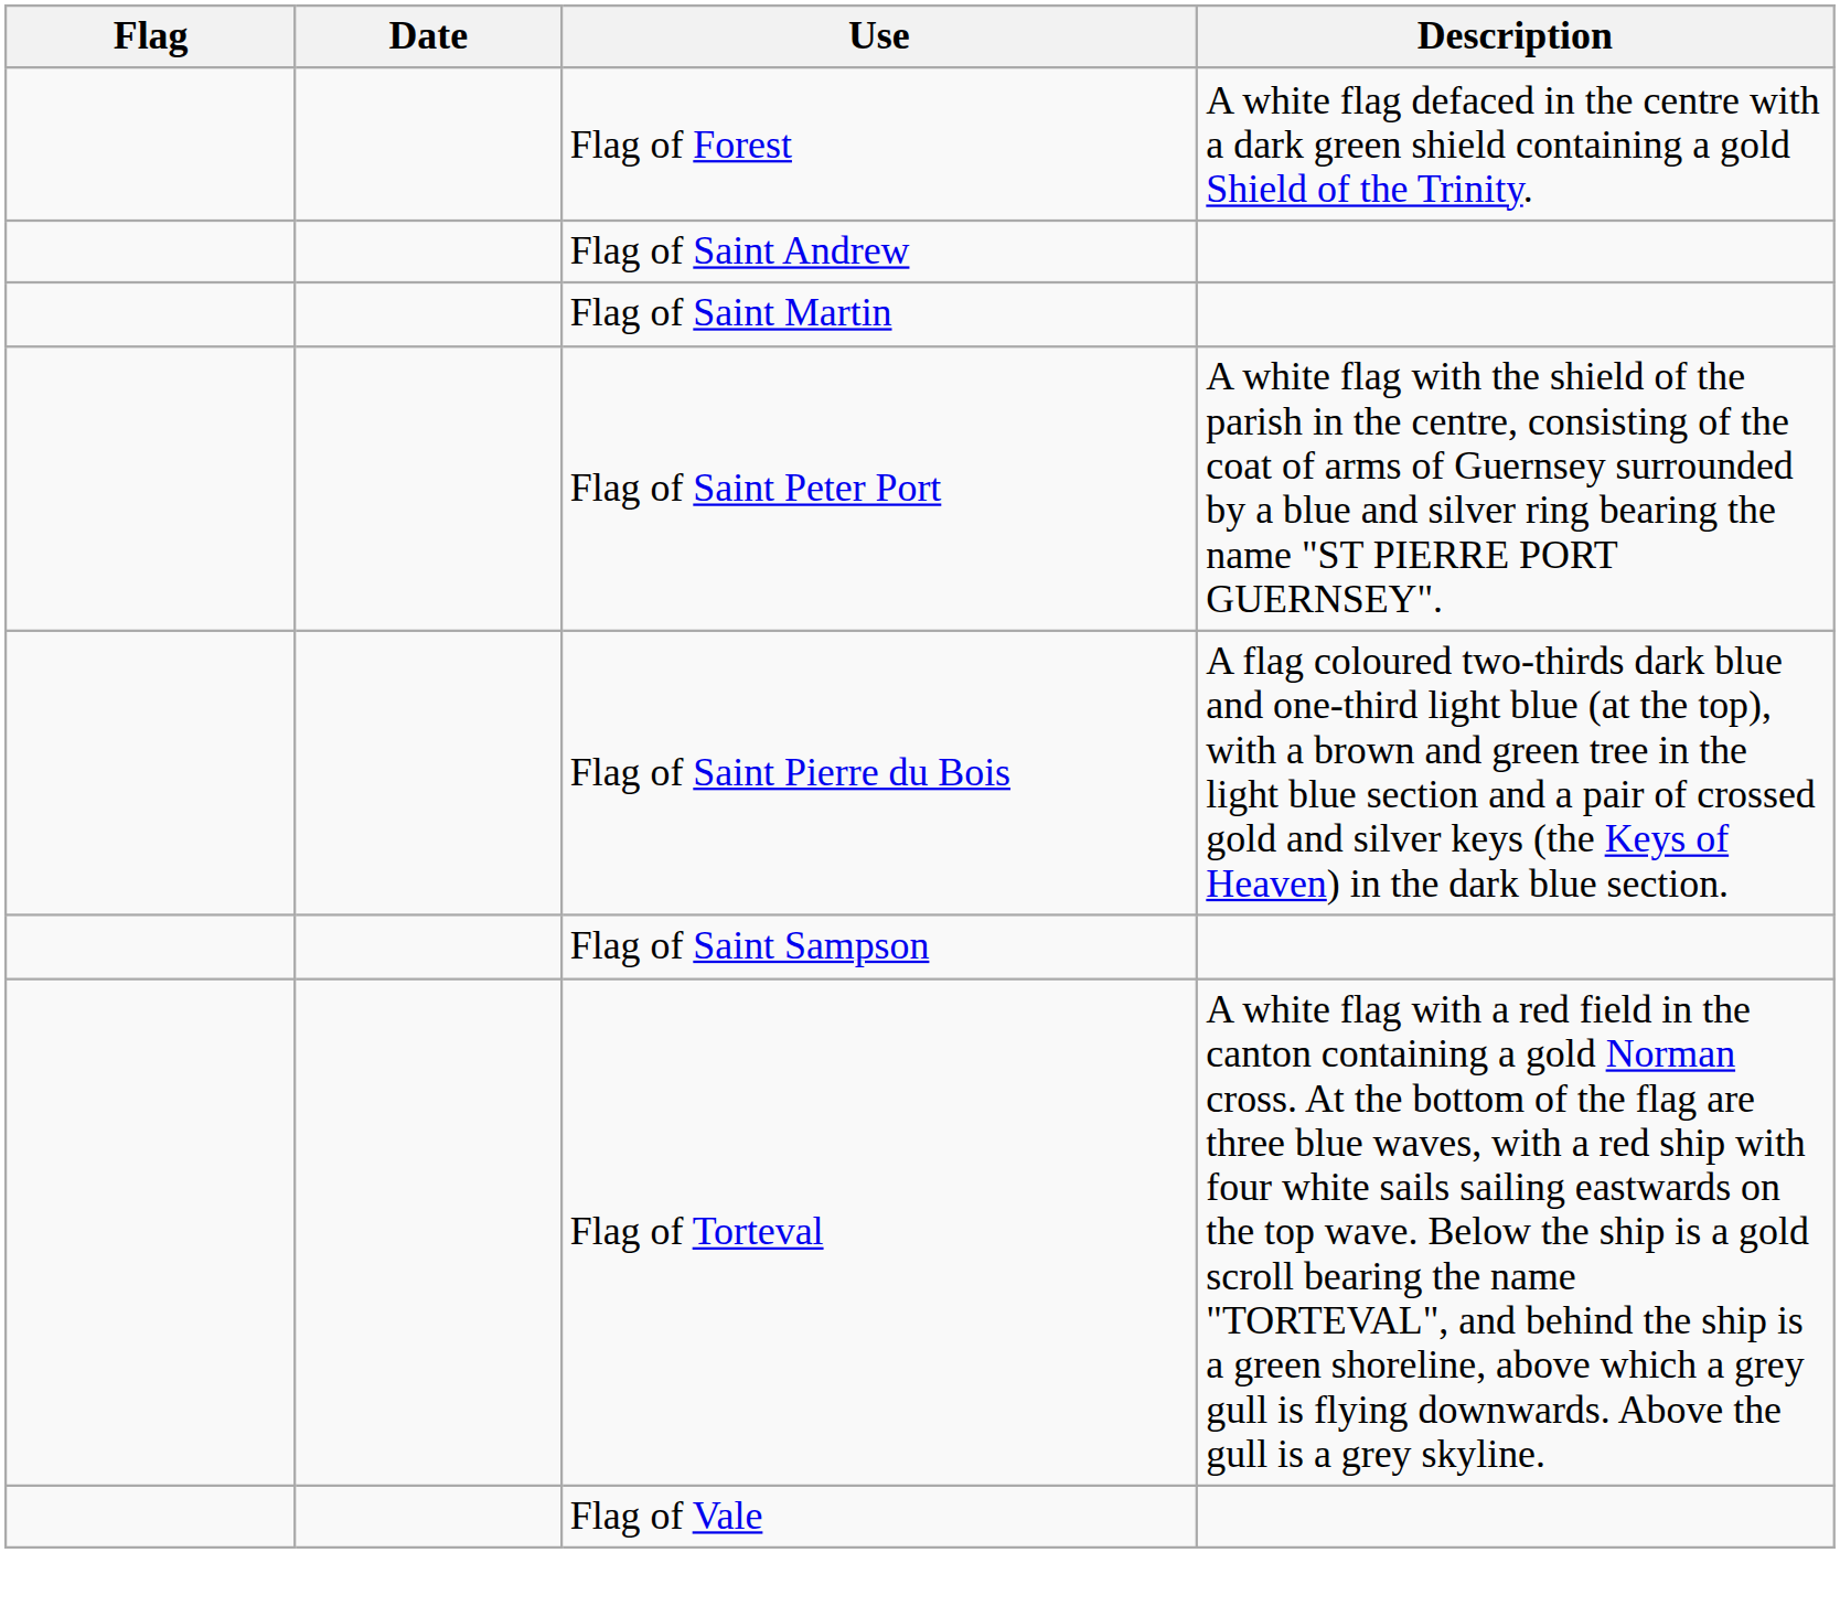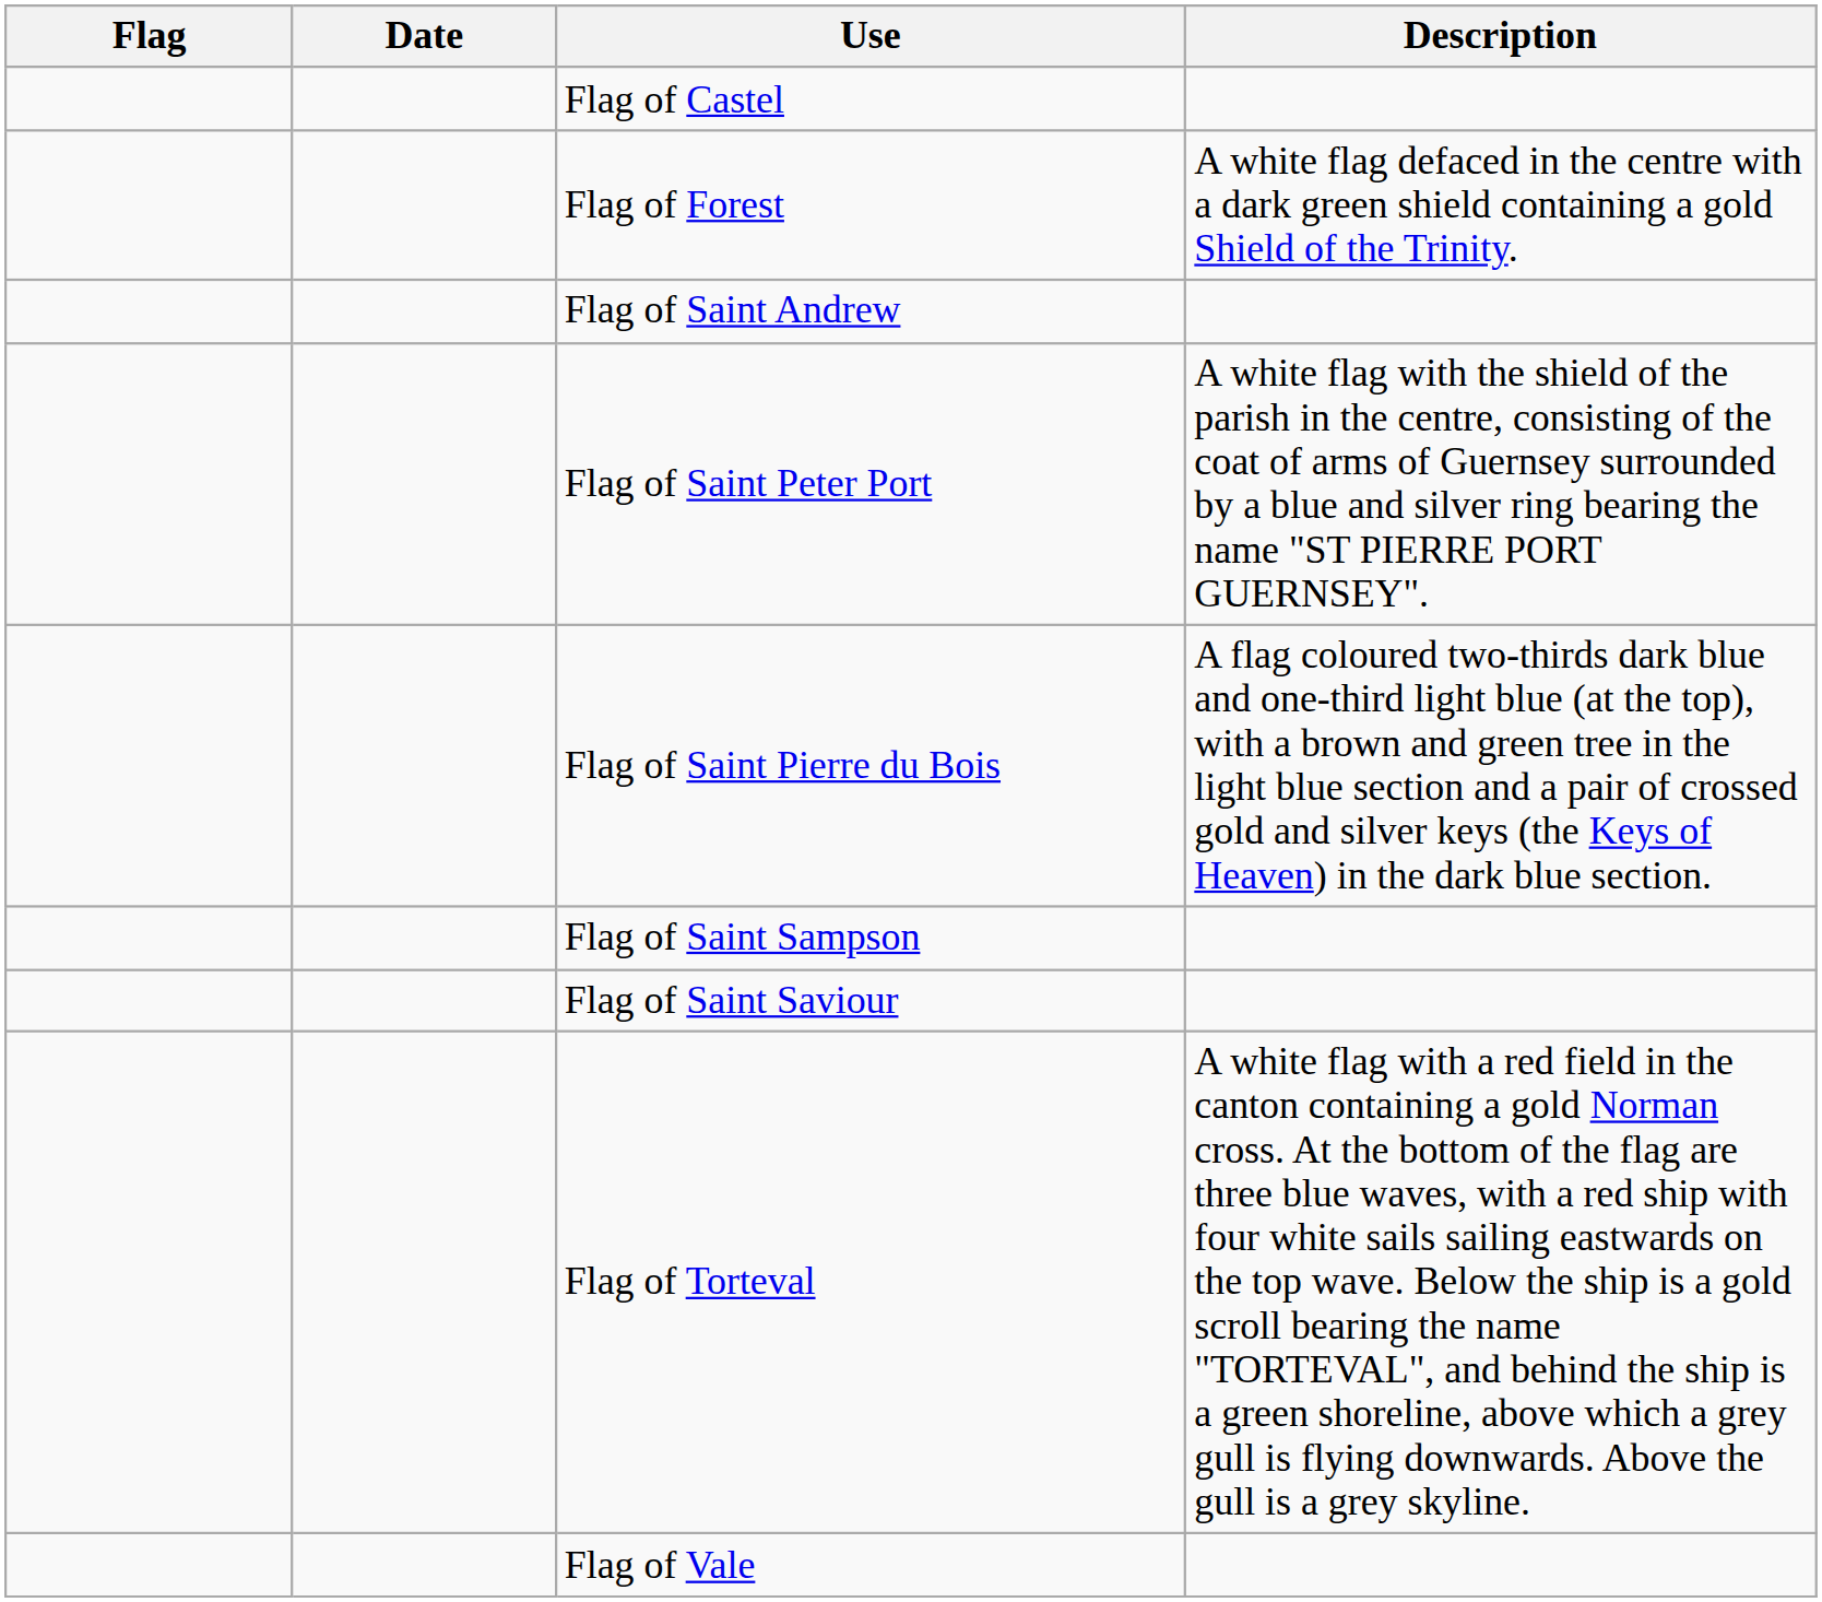 <table class="wikitable">
 <tr style="background:#efefef;">
 <th style="width:110px;">Flag</th>
 <th style="width:100px;">Date</th>
 <th style="width:250px;">Use</th>
 <th style="width:250px;">Description</th>
+</tr>
+<tr>
+<td></td>
+<td></td>
+<td>Flag of <a href='#'>Castel</a></td>
+<td></td>
 </tr>
 <tr>
 <td></td>
 <td></td>
 <td>Flag of <a href='#'>Forest</a></td>
 <td>A white flag defaced in the centre with a dark green shield containing a gold <a href='#'>Shield of the Trinity</a>.</td>
 </tr>
 <tr>
 <td></td>
 <td></td>
 <td>Flag of <a href='#'>Saint Andrew</a></td>
-<td></td>
-</tr>
-<tr>
-<td></td>
-<td></td>
-<td>Flag of <a href='#'>Saint Martin</a></td>
 <td></td>
 </tr>
 <tr>
 <td></td>
 <td></td>
 <td>Flag of <a href='#'>Saint Peter Port</a></td>
 <td>A white flag with the shield of the parish in the centre, consisting of the coat of arms of Guernsey surrounded by a blue and silver ring bearing the name "ST PIERRE PORT GUERNSEY".</td>
 </tr>
 <tr>
 <td></td>
 <td></td>
 <td>Flag of <a href='#'>Saint Pierre du Bois</a></td>
 <td>A flag coloured two-thirds dark blue and one-third light blue (at the top), with a brown and green tree in the light blue section and a pair of crossed gold and silver keys (the <a href='#'>Keys of Heaven</a>) in the dark blue section.</td>
 </tr>
 <tr>
 <td></td>
 <td></td>
 <td>Flag of <a href='#'>Saint Sampson</a></td>
 <td></td>
 </tr>
 <tr>
 <td></td>
 <td></td>
+<td>Flag of <a href='#'>Saint Saviour</a></td>
+<td></td>
+</tr>
+<tr>
+<td></td>
+<td></td>
 <td>Flag of <a href='#'>Torteval</a></td>
 <td>A white flag with a red field in the canton containing a gold <a href='#'>Norman</a> cross. At the bottom of the flag are three blue waves, with a red ship with four white sails sailing eastwards on the top wave. Below the ship is a gold scroll bearing the name "TORTEVAL", and behind the ship is a green shoreline, above which a grey gull is flying downwards. Above the gull is a grey skyline.</td>
 </tr>
 <tr>
 <td></td>
 <td></td>
 <td>Flag of <a href='#'>Vale</a></td>
 <td></td>
 </tr>
 </table>
